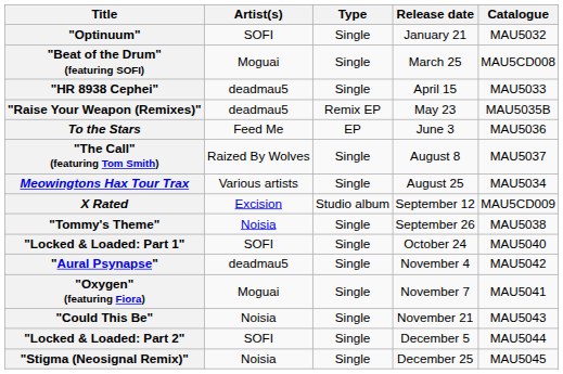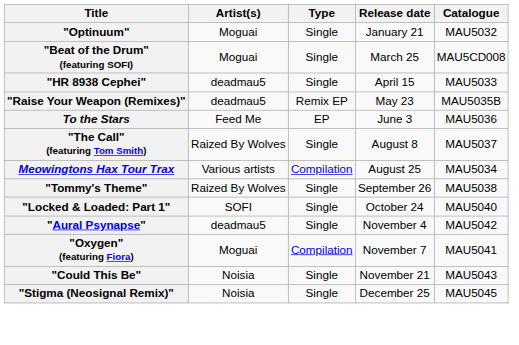 <table class="wikitable sortable plainrowheaders" style=text-align:center;">
 <tr>
 <th>Title</th>
 <th>Artist(s)</th>
 <th>Type</th>
 <th>Release date</th>
 <th>Catalogue</th>
 </tr>
 <tr>
 <th scope="row">"Optinuum"</th>
-<td>SOFI</td>
+<td>Moguai</td>
 <td>Single</td>
 <td>January 21</td>
 <td>MAU5032</td>
 </tr>
 <tr>
 <th scope="row">"Beat of the Drum"<br><small>(featuring SOFI)</small></th>
 <td>Moguai</td>
 <td>Single</td>
 <td>March 25</td>
 <td>MAU5CD008</td>
 </tr>
 <tr>
 <th scope="row">"HR 8938 Cephei"</th>
 <td>deadmau5</td>
 <td>Single</td>
 <td>April 15</td>
 <td>MAU5033</td>
 </tr>
 <tr>
 <th scope="row">"Raise Your Weapon (Remixes)"</th>
 <td>deadmau5</td>
 <td>Remix EP</td>
 <td>May 23</td>
 <td>MAU5035B</td>
 </tr>
 <tr>
 <th scope="row"><em>To the Stars</em></th>
 <td>Feed Me</td>
 <td>EP</td>
 <td>June 3</td>
 <td>MAU5036</td>
 </tr>
 <tr>
 <th scope="row">"The Call"<br><small>(featuring <a href='#'>Tom Smith</a>)</small></th>
 <td>Raized By Wolves</td>
 <td>Single</td>
 <td>August 8</td>
 <td>MAU5037</td>
 </tr>
 <tr>
 <th scope="row"><em><a href='#'>Meowingtons Hax Tour Trax</a></em></th>
 <td>Various artists</td>
-<td>Single</td>
+<td><a href='#'>Compilation</a></td>
 <td>August 25</td>
 <td>MAU5034</td>
 </tr>
 <tr>
-<th scope="row"><em>X Rated</em></th>
-<td><a href='#'>Excision</a></td>
-<td>Studio album</td>
-<td>September 12</td>
-<td>MAU5CD009</td>
-</tr>
-<tr>
 <th scope="row">"Tommy's Theme"</th>
-<td><a href='#'>Noisia</a></td>
+<td>Raized By Wolves</td>
 <td>Single</td>
 <td>September 26</td>
 <td>MAU5038</td>
 </tr>
 <tr>
 <th scope="row">"Locked & Loaded: Part 1"</th>
 <td>SOFI</td>
 <td>Single</td>
 <td>October 24</td>
 <td>MAU5040</td>
 </tr>
 <tr>
 <th scope="row">"<a href='#'>Aural Psynapse</a>"</th>
 <td>deadmau5</td>
 <td>Single</td>
 <td>November 4</td>
 <td>MAU5042</td>
 </tr>
 <tr>
 <th scope="row">"Oxygen"<br><small>(featuring <a href='#'>Fiora</a>)</small></th>
 <td>Moguai</td>
-<td>Single</td>
+<td><a href='#'>Compilation</a></td>
 <td>November 7</td>
 <td>MAU5041</td>
 </tr>
 <tr>
 <th scope="row">"Could This Be"</th>
 <td>Noisia</td>
 <td>Single</td>
 <td>November 21</td>
 <td>MAU5043</td>
 </tr>
 <tr>
-<th scope="row">"Locked & Loaded: Part 2"</th>
-<td>SOFI</td>
-<td>Single</td>
-<td>December 5</td>
-<td>MAU5044</td>
-</tr>
-<tr>
 <th scope="row">"Stigma (Neosignal Remix)"</th>
 <td>Noisia</td>
 <td>Single</td>
 <td>December 25</td>
 <td>MAU5045</td>
 </tr>
 </table>
